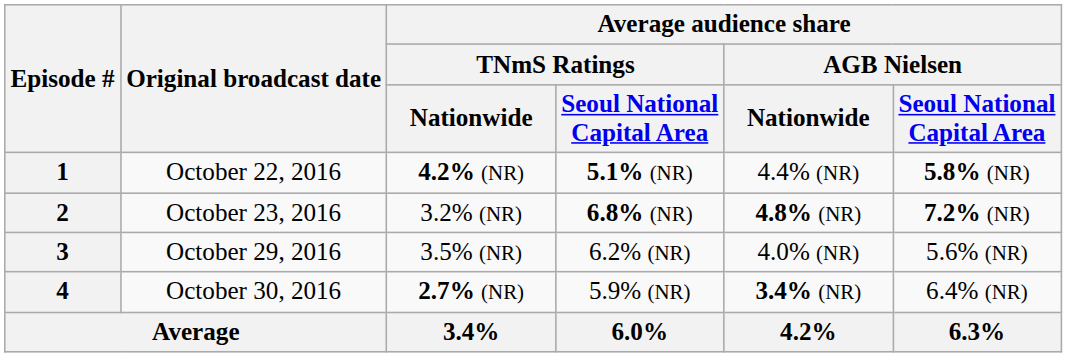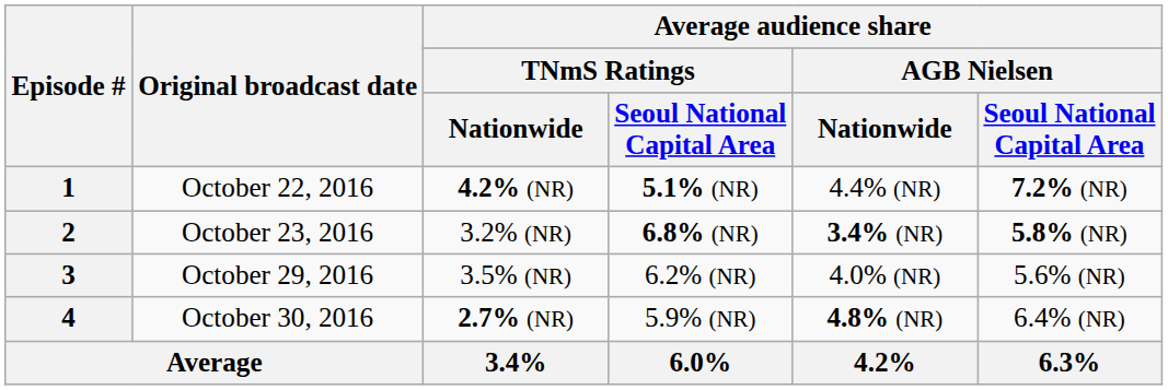 <table class="wikitable" style="text-align:center">
 <tr>
 <th rowspan="3">Episode #</th>
 <th rowspan="3">Original broadcast date</th>
 <th colspan="4">Average audience share</th>
 </tr>
 <tr>
 <th colspan="2">TNmS Ratings</th>
 <th colspan="2">AGB Nielsen</th>
 </tr>
 <tr>
 <th width=100>Nationwide</th>
 <th width=100><a href='#'>Seoul National Capital Area</a></th>
 <th width=100>Nationwide</th>
 <th width=100><a href='#'>Seoul National Capital Area</a></th>
 </tr>
 <tr>
 <th>1</th>
 <td style="text-align:center;">October 22, 2016</td>
 <td style="text-align:center;"><span><strong>4.2%</strong></span> <small>(NR)</small></td>
 <td style="text-align:center;"><span><strong>5.1%</strong></span> <small>(NR)</small></td>
 <td style="text-align:center;">4.4% <small>(NR)</small></td>
-<td style="text-align:center;"><span><strong>5.8%</strong></span> <small>(NR)</small></td>
+<td style="text-align:center;"><span><strong>7.2%</strong></span> <small>(NR)</small></td>
 </tr>
 <tr>
 <th>2</th>
 <td style="text-align:center;">October 23, 2016</td>
 <td style="text-align:center;">3.2% <small>(NR)</small></td>
 <td><span><strong>6.8%</strong></span> <small>(NR)</small></td>
-<td style="text-align:center;"><span><strong>4.8%</strong></span> <small>(NR)</small></td>
-<td style="text-align:center;"><span><strong>7.2%</strong></span> <small>(NR)</small></td>
+<td><span><strong>3.4%</strong></span> <small>(NR)</small></td>
+<td style="text-align:center;"><span><strong>5.8%</strong></span> <small>(NR)</small></td>
 </tr>
 <tr>
 <th>3</th>
 <td style="text-align:center;">October 29, 2016</td>
 <td style="text-align:center;">3.5% <small>(NR)</small></td>
 <td>6.2% <small>(NR)</small></td>
 <td>4.0% <small>(NR)</small></td>
 <td>5.6% <small>(NR)</small></td>
 </tr>
 <tr>
 <th>4</th>
 <td style="text-align:center;">October 30, 2016</td>
 <td><span><strong>2.7%</strong></span> <small>(NR)</small></td>
 <td>5.9% <small>(NR)</small></td>
-<td><span><strong>3.4%</strong></span> <small>(NR)</small></td>
+<td style="text-align:center;"><span><strong>4.8%</strong></span> <small>(NR)</small></td>
 <td>6.4% <small>(NR)</small></td>
 </tr>
 <tr>
 <th colspan="2">Average</th>
 <th><span><strong>3.4%</strong></span></th>
 <th><span><strong>6.0%</strong></span></th>
 <th><span><strong>4.2%</strong></span></th>
 <th><span><strong>6.3%</strong></span></th>
 </tr>
 </table>
